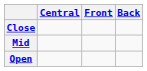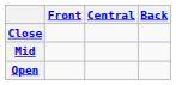 <table class="wikitable" style="text-align:center">
 <tr>
 <th></th>
+<th><a href='#'>Front</a></th>
 <th><a href='#'>Central</a></th>
-<th><a href='#'>Front</a></th>
 <th><a href='#'>Back</a></th>
 </tr>
 <tr align="center">
 <th><a href='#'>Close</a></th>
+<td> </td>
 <td></td>
-<td> </td>
 <td> </td>
 </tr>
 <tr>
 <th><a href='#'>Mid</a></th>
 <td></td>
 <td></td>
 <td></td>
 </tr>
 <tr align="center">
 <th><a href='#'>Open</a></th>
+<td></td>
 <td> </td>
-<td></td>
 <td></td>
 </tr>
 </table>
